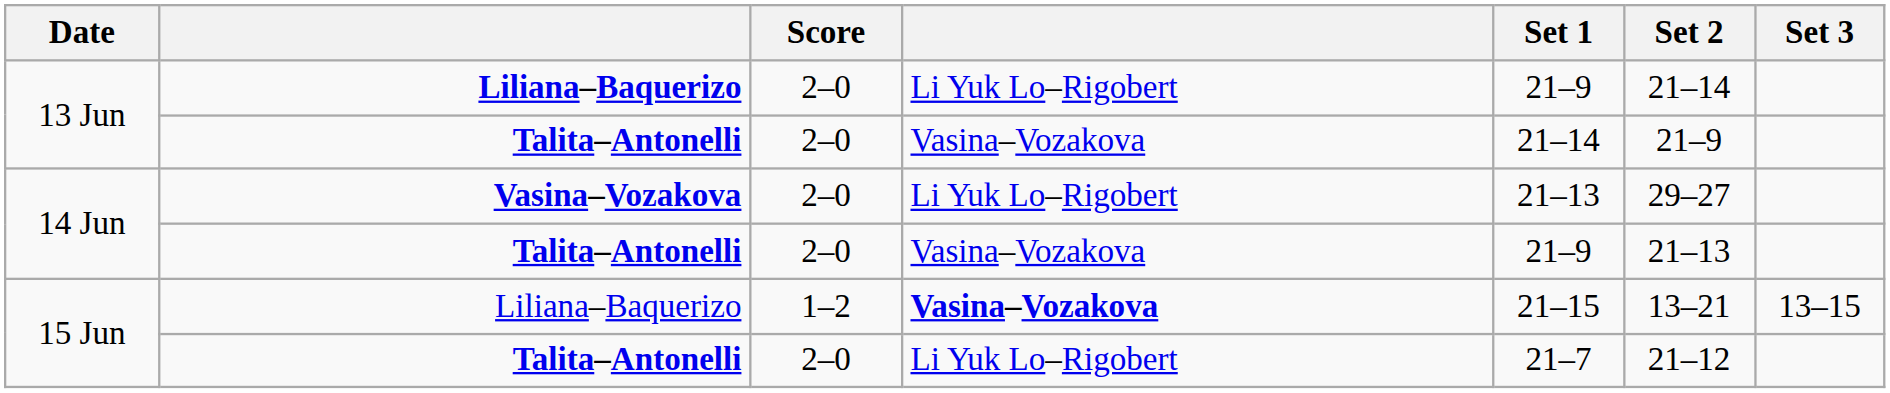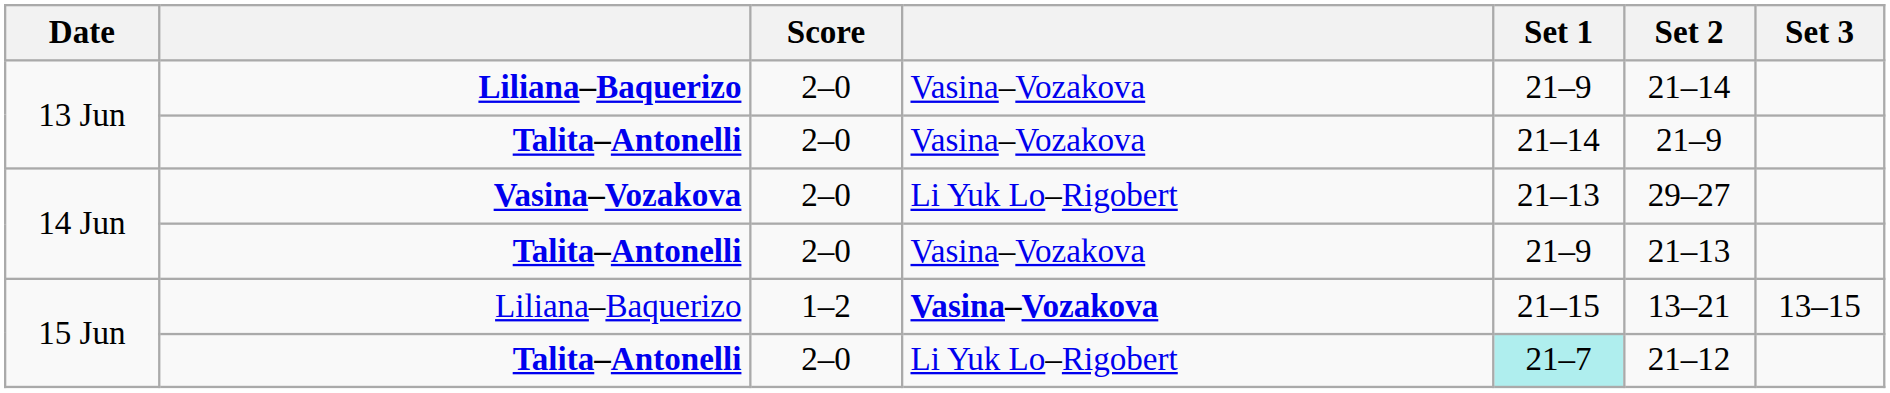 <table class="wikitable" style="text-align: center; font-size:90% ">
 <tr>
 <th width="60">Date</th>
 <th align="right" width="250"></th>
 <th width="60">Score</th>
 <th align="left" width="250"></th>
 <th width="50">Set 1</th>
 <th width="50">Set 2</th>
 <th width="50">Set 3</th>
 </tr>
 <tr>
 <td rowspan=2>13 Jun</td>
 <td align=right><strong><a href='#'>Liliana</a>–<a href='#'>Baquerizo</a> </strong></td>
 <td align=center>2–0</td>
-<td align=left> <a href='#'>Li Yuk Lo</a>–<a href='#'>Rigobert</a></td>
+<td align=left> <a href='#'>Vasina</a>–<a href='#'>Vozakova</a></td>
 <td>21–9</td>
 <td>21–14</td>
 <td></td>
 </tr>
 <tr>
 <td align=right><strong><a href='#'>Talita</a>–<a href='#'>Antonelli</a> </strong></td>
 <td align=center>2–0</td>
 <td align=left> <a href='#'>Vasina</a>–<a href='#'>Vozakova</a></td>
 <td>21–14</td>
 <td>21–9</td>
 <td></td>
 </tr>
 <tr>
 <td rowspan=2>14 Jun</td>
 <td align=right><strong><a href='#'>Vasina</a>–<a href='#'>Vozakova</a> </strong></td>
 <td align=center>2–0</td>
 <td align=left> <a href='#'>Li Yuk Lo</a>–<a href='#'>Rigobert</a></td>
 <td>21–13</td>
 <td>29–27</td>
 <td></td>
 </tr>
 <tr>
 <td align=right><strong><a href='#'>Talita</a>–<a href='#'>Antonelli</a> </strong></td>
 <td align=center>2–0</td>
 <td align=left> <a href='#'>Vasina</a>–<a href='#'>Vozakova</a></td>
 <td>21–9</td>
 <td>21–13</td>
 <td></td>
 </tr>
 <tr>
 <td rowspan=2>15 Jun</td>
 <td align=right><a href='#'>Liliana</a>–<a href='#'>Baquerizo</a> </td>
 <td align=center>1–2</td>
 <td align=left> <strong><a href='#'>Vasina</a>–<a href='#'>Vozakova</a></strong></td>
 <td>21–15</td>
 <td>13–21</td>
 <td>13–15</td>
 </tr>
 <tr>
 <td align=right><strong><a href='#'>Talita</a>–<a href='#'>Antonelli</a> </strong></td>
 <td align=center>2–0</td>
 <td align=left> <a href='#'>Li Yuk Lo</a>–<a href='#'>Rigobert</a></td>
-<td>21–7</td>
+<td style="background: paleturquoise;">21–7</td>
 <td>21–12</td>
 <td></td>
 </tr>
 </table>
